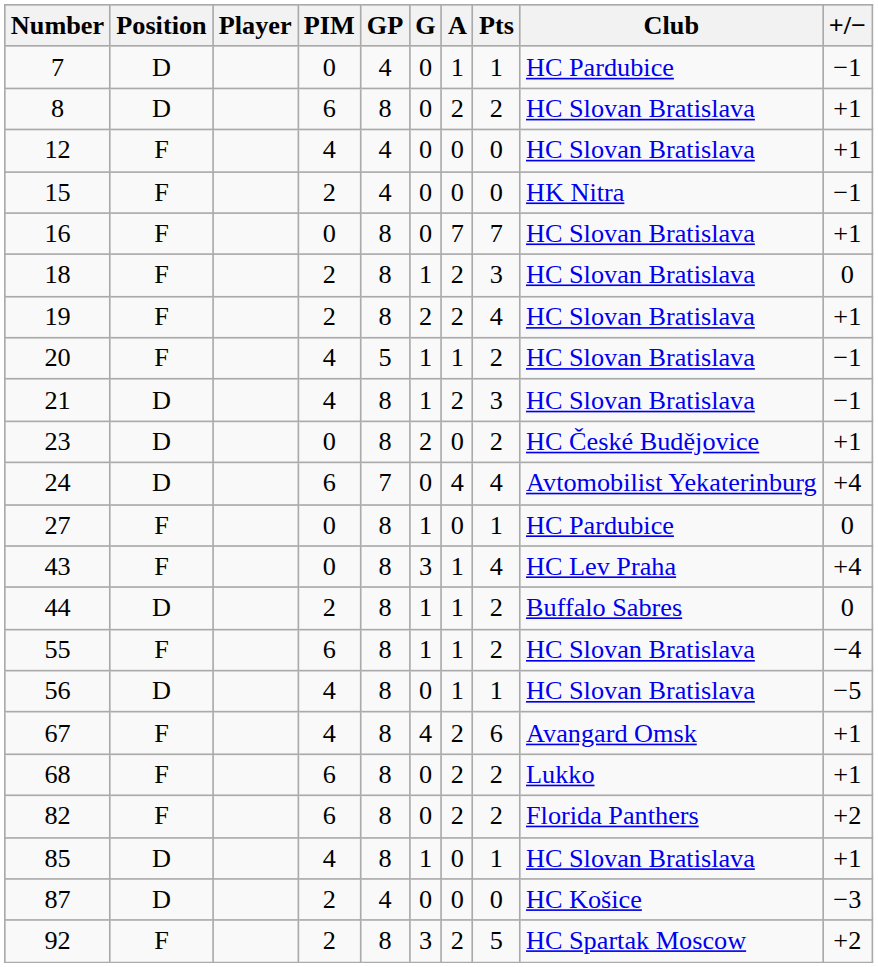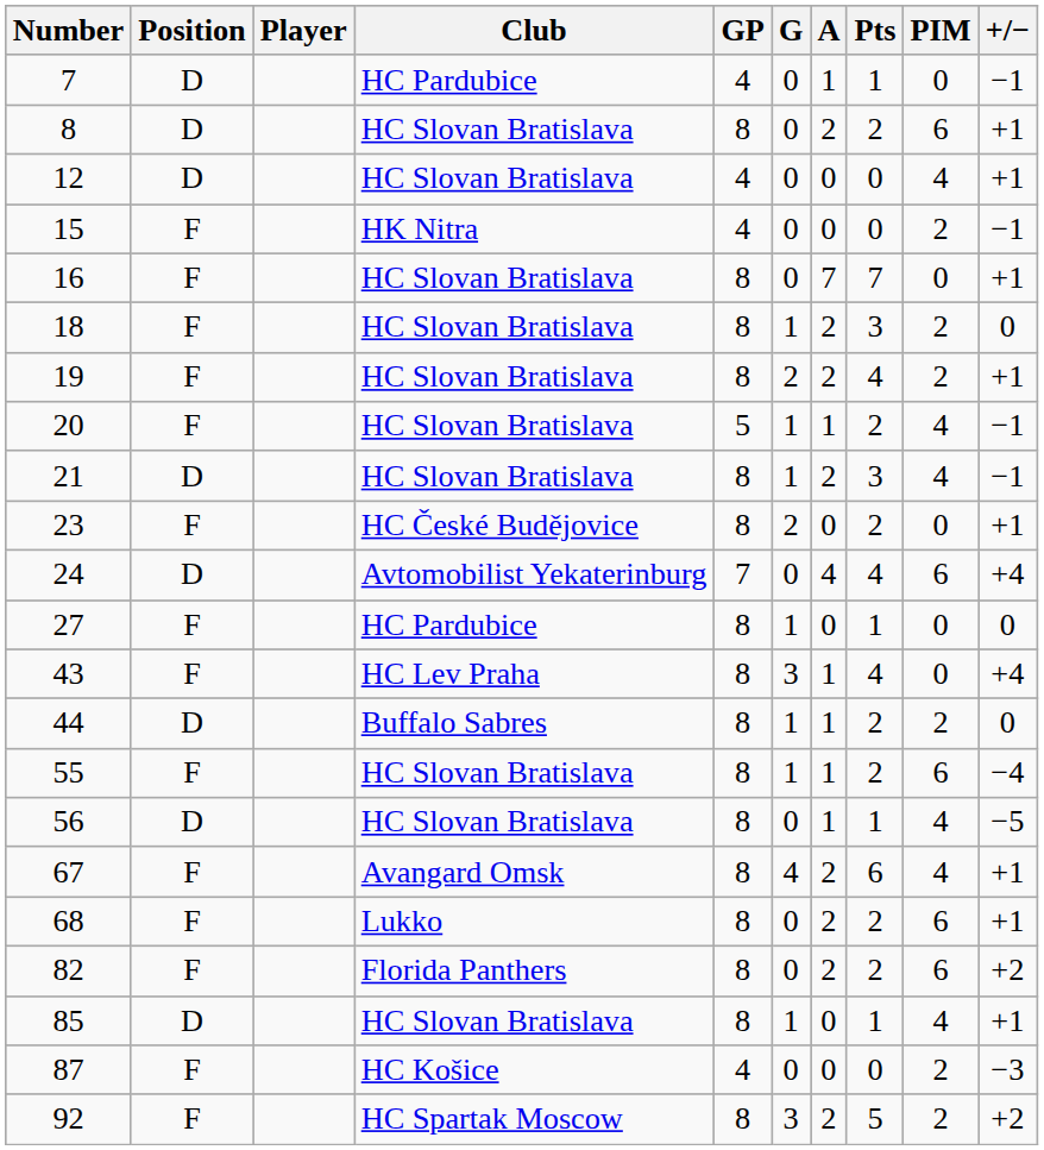 <table class="wikitable sortable" style="text-align: center;">
 <tr>
 <th>Number</th>
 <th>Position</th>
 <th>Player</th>
-<th>PIM</th>
+<th>Club</th>
 <th>GP</th>
 <th>G</th>
 <th>A</th>
 <th>Pts</th>
-<th>Club</th>
+<th>PIM</th>
 <th>+/−</th>
 </tr>
 <tr>
 <td>7</td>
 <td>D</td>
 <td align=left></td>
-<td>0</td>
+<td align=left> <a href='#'>HC Pardubice</a></td>
 <td>4</td>
 <td>0</td>
 <td>1</td>
 <td>1</td>
-<td align=left> <a href='#'>HC Pardubice</a></td>
+<td>0</td>
 <td>−1</td>
 </tr>
 <tr>
 <td>8</td>
 <td>D</td>
 <td align=left></td>
-<td>6</td>
+<td align=left> <a href='#'>HC Slovan Bratislava</a></td>
 <td>8</td>
 <td>0</td>
 <td>2</td>
 <td>2</td>
-<td align=left> <a href='#'>HC Slovan Bratislava</a></td>
+<td>6</td>
 <td>+1</td>
 </tr>
 <tr>
 <td>12</td>
-<td>F</td>
+<td>D</td>
 <td align=left></td>
-<td>4</td>
+<td align=left> <a href='#'>HC Slovan Bratislava</a></td>
 <td>4</td>
 <td>0</td>
 <td>0</td>
 <td>0</td>
-<td align=left> <a href='#'>HC Slovan Bratislava</a></td>
+<td>4</td>
 <td>+1</td>
 </tr>
 <tr>
 <td>15</td>
 <td>F</td>
 <td align=left></td>
-<td>2</td>
+<td align=left> <a href='#'>HK Nitra</a></td>
 <td>4</td>
 <td>0</td>
 <td>0</td>
 <td>0</td>
-<td align=left> <a href='#'>HK Nitra</a></td>
+<td>2</td>
 <td>−1</td>
 </tr>
 <tr>
 <td>16</td>
 <td>F</td>
 <td align=left></td>
-<td>0</td>
+<td align=left> <a href='#'>HC Slovan Bratislava</a></td>
 <td>8</td>
 <td>0</td>
 <td>7</td>
 <td>7</td>
-<td align=left> <a href='#'>HC Slovan Bratislava</a></td>
+<td>0</td>
 <td>+1</td>
 </tr>
 <tr>
 <td>18</td>
 <td>F</td>
 <td align=left></td>
-<td>2</td>
+<td align=left> <a href='#'>HC Slovan Bratislava</a></td>
 <td>8</td>
 <td>1</td>
 <td>2</td>
 <td>3</td>
-<td align=left> <a href='#'>HC Slovan Bratislava</a></td>
+<td>2</td>
 <td>0</td>
 </tr>
 <tr>
 <td>19</td>
 <td>F</td>
 <td align=left></td>
-<td>2</td>
+<td align=left> <a href='#'>HC Slovan Bratislava</a></td>
 <td>8</td>
 <td>2</td>
 <td>2</td>
 <td>4</td>
-<td align=left> <a href='#'>HC Slovan Bratislava</a></td>
+<td>2</td>
 <td>+1</td>
 </tr>
 <tr>
 <td>20</td>
 <td>F</td>
 <td align=left></td>
-<td>4</td>
+<td align=left> <a href='#'>HC Slovan Bratislava</a></td>
 <td>5</td>
 <td>1</td>
 <td>1</td>
 <td>2</td>
-<td align=left> <a href='#'>HC Slovan Bratislava</a></td>
+<td>4</td>
 <td>−1</td>
 </tr>
 <tr>
 <td>21</td>
 <td>D</td>
 <td align=left></td>
-<td>4</td>
+<td align=left> <a href='#'>HC Slovan Bratislava</a></td>
 <td>8</td>
 <td>1</td>
 <td>2</td>
 <td>3</td>
-<td align=left> <a href='#'>HC Slovan Bratislava</a></td>
+<td>4</td>
 <td>−1</td>
 </tr>
 <tr>
 <td>23</td>
-<td>D</td>
+<td>F</td>
 <td align=left></td>
-<td>0</td>
+<td align=left> <a href='#'>HC České Budějovice</a></td>
 <td>8</td>
 <td>2</td>
 <td>0</td>
 <td>2</td>
-<td align=left> <a href='#'>HC České Budějovice</a></td>
+<td>0</td>
 <td>+1</td>
 </tr>
 <tr>
 <td>24</td>
 <td>D</td>
 <td align=left></td>
-<td>6</td>
+<td align=left> <a href='#'>Avtomobilist Yekaterinburg</a></td>
 <td>7</td>
 <td>0</td>
 <td>4</td>
 <td>4</td>
-<td align=left> <a href='#'>Avtomobilist Yekaterinburg</a></td>
+<td>6</td>
 <td>+4</td>
 </tr>
 <tr>
 <td>27</td>
 <td>F</td>
 <td align=left></td>
-<td>0</td>
+<td align=left> <a href='#'>HC Pardubice</a></td>
 <td>8</td>
 <td>1</td>
 <td>0</td>
 <td>1</td>
-<td align=left> <a href='#'>HC Pardubice</a></td>
+<td>0</td>
 <td>0</td>
 </tr>
 <tr>
 <td>43</td>
 <td>F</td>
 <td align=left></td>
-<td>0</td>
+<td align=left> <a href='#'>HC Lev Praha</a></td>
 <td>8</td>
 <td>3</td>
 <td>1</td>
 <td>4</td>
-<td align=left> <a href='#'>HC Lev Praha</a></td>
+<td>0</td>
 <td>+4</td>
 </tr>
 <tr>
 <td>44</td>
 <td>D</td>
 <td align=left></td>
-<td>2</td>
+<td align=left> <a href='#'>Buffalo Sabres</a></td>
 <td>8</td>
 <td>1</td>
 <td>1</td>
 <td>2</td>
-<td align=left> <a href='#'>Buffalo Sabres</a></td>
+<td>2</td>
 <td>0</td>
 </tr>
 <tr>
 <td>55</td>
 <td>F</td>
 <td align=left></td>
-<td>6</td>
+<td align=left> <a href='#'>HC Slovan Bratislava</a></td>
 <td>8</td>
 <td>1</td>
 <td>1</td>
 <td>2</td>
-<td align=left> <a href='#'>HC Slovan Bratislava</a></td>
+<td>6</td>
 <td>−4</td>
 </tr>
 <tr>
 <td>56</td>
 <td>D</td>
 <td align=left></td>
-<td>4</td>
+<td align=left> <a href='#'>HC Slovan Bratislava</a></td>
 <td>8</td>
 <td>0</td>
 <td>1</td>
 <td>1</td>
-<td align=left> <a href='#'>HC Slovan Bratislava</a></td>
+<td>4</td>
 <td>−5</td>
 </tr>
 <tr>
 <td>67</td>
 <td>F</td>
 <td align=left></td>
-<td>4</td>
+<td align=left> <a href='#'>Avangard Omsk</a></td>
 <td>8</td>
 <td>4</td>
 <td>2</td>
 <td>6</td>
-<td align=left> <a href='#'>Avangard Omsk</a></td>
+<td>4</td>
 <td>+1</td>
 </tr>
 <tr>
 <td>68</td>
 <td>F</td>
 <td align=left></td>
-<td>6</td>
+<td align=left> <a href='#'>Lukko</a></td>
 <td>8</td>
 <td>0</td>
 <td>2</td>
 <td>2</td>
-<td align=left> <a href='#'>Lukko</a></td>
+<td>6</td>
 <td>+1</td>
 </tr>
 <tr>
 <td>82</td>
 <td>F</td>
 <td align=left></td>
-<td>6</td>
+<td align=left> <a href='#'>Florida Panthers</a></td>
 <td>8</td>
 <td>0</td>
 <td>2</td>
 <td>2</td>
-<td align=left> <a href='#'>Florida Panthers</a></td>
+<td>6</td>
 <td>+2</td>
 </tr>
 <tr>
 <td>85</td>
 <td>D</td>
 <td align=left></td>
-<td>4</td>
+<td align=left> <a href='#'>HC Slovan Bratislava</a></td>
 <td>8</td>
 <td>1</td>
 <td>0</td>
 <td>1</td>
-<td align=left> <a href='#'>HC Slovan Bratislava</a></td>
+<td>4</td>
 <td>+1</td>
 </tr>
 <tr>
 <td>87</td>
-<td>D</td>
+<td>F</td>
 <td align=left></td>
-<td>2</td>
+<td align=left> <a href='#'>HC Košice</a></td>
 <td>4</td>
 <td>0</td>
 <td>0</td>
 <td>0</td>
-<td align=left> <a href='#'>HC Košice</a></td>
+<td>2</td>
 <td>−3</td>
 </tr>
 <tr>
 <td>92</td>
 <td>F</td>
 <td align=left></td>
-<td>2</td>
+<td align=left> <a href='#'>HC Spartak Moscow</a></td>
 <td>8</td>
 <td>3</td>
 <td>2</td>
 <td>5</td>
-<td align=left> <a href='#'>HC Spartak Moscow</a></td>
+<td>2</td>
 <td>+2</td>
 </tr>
 </table>
